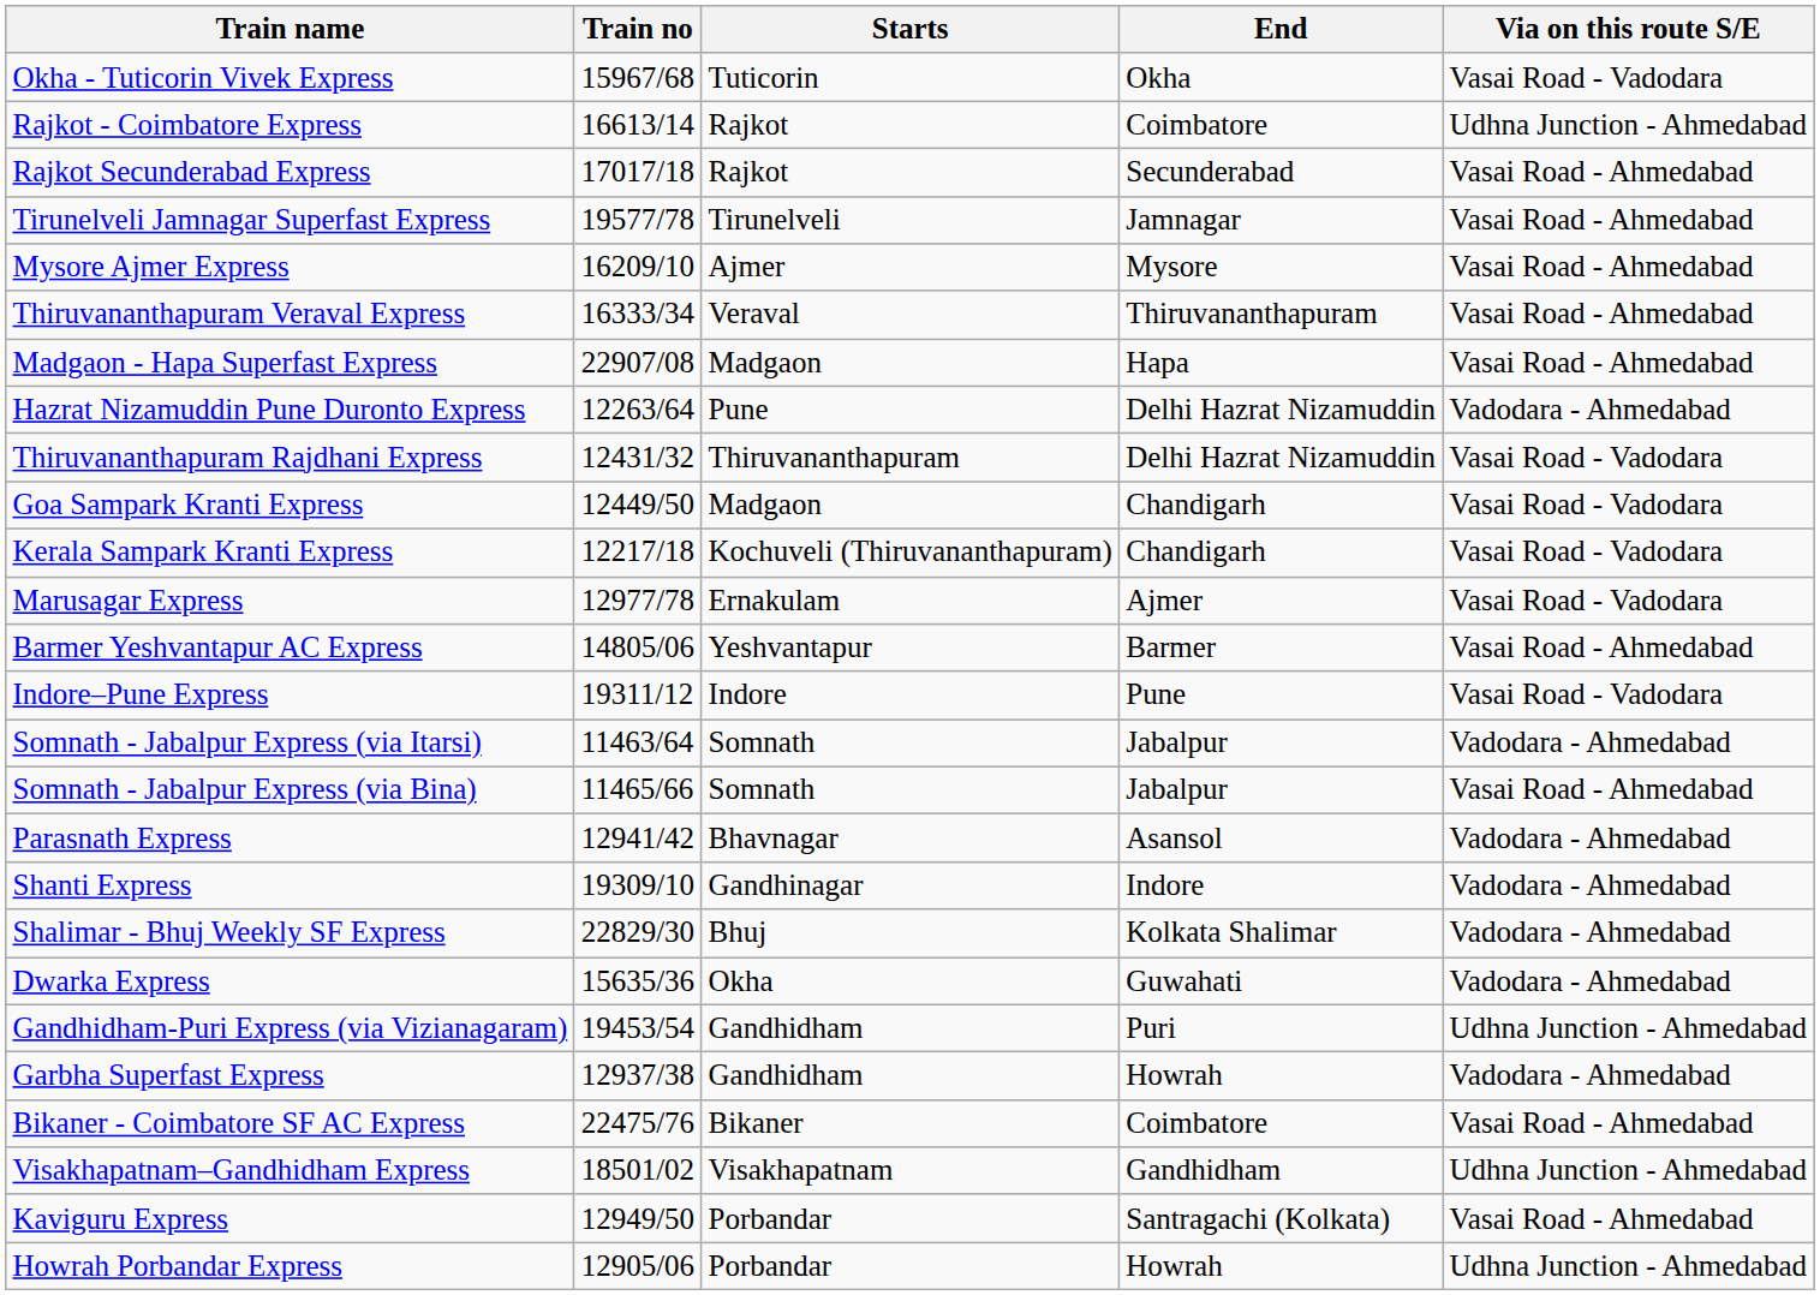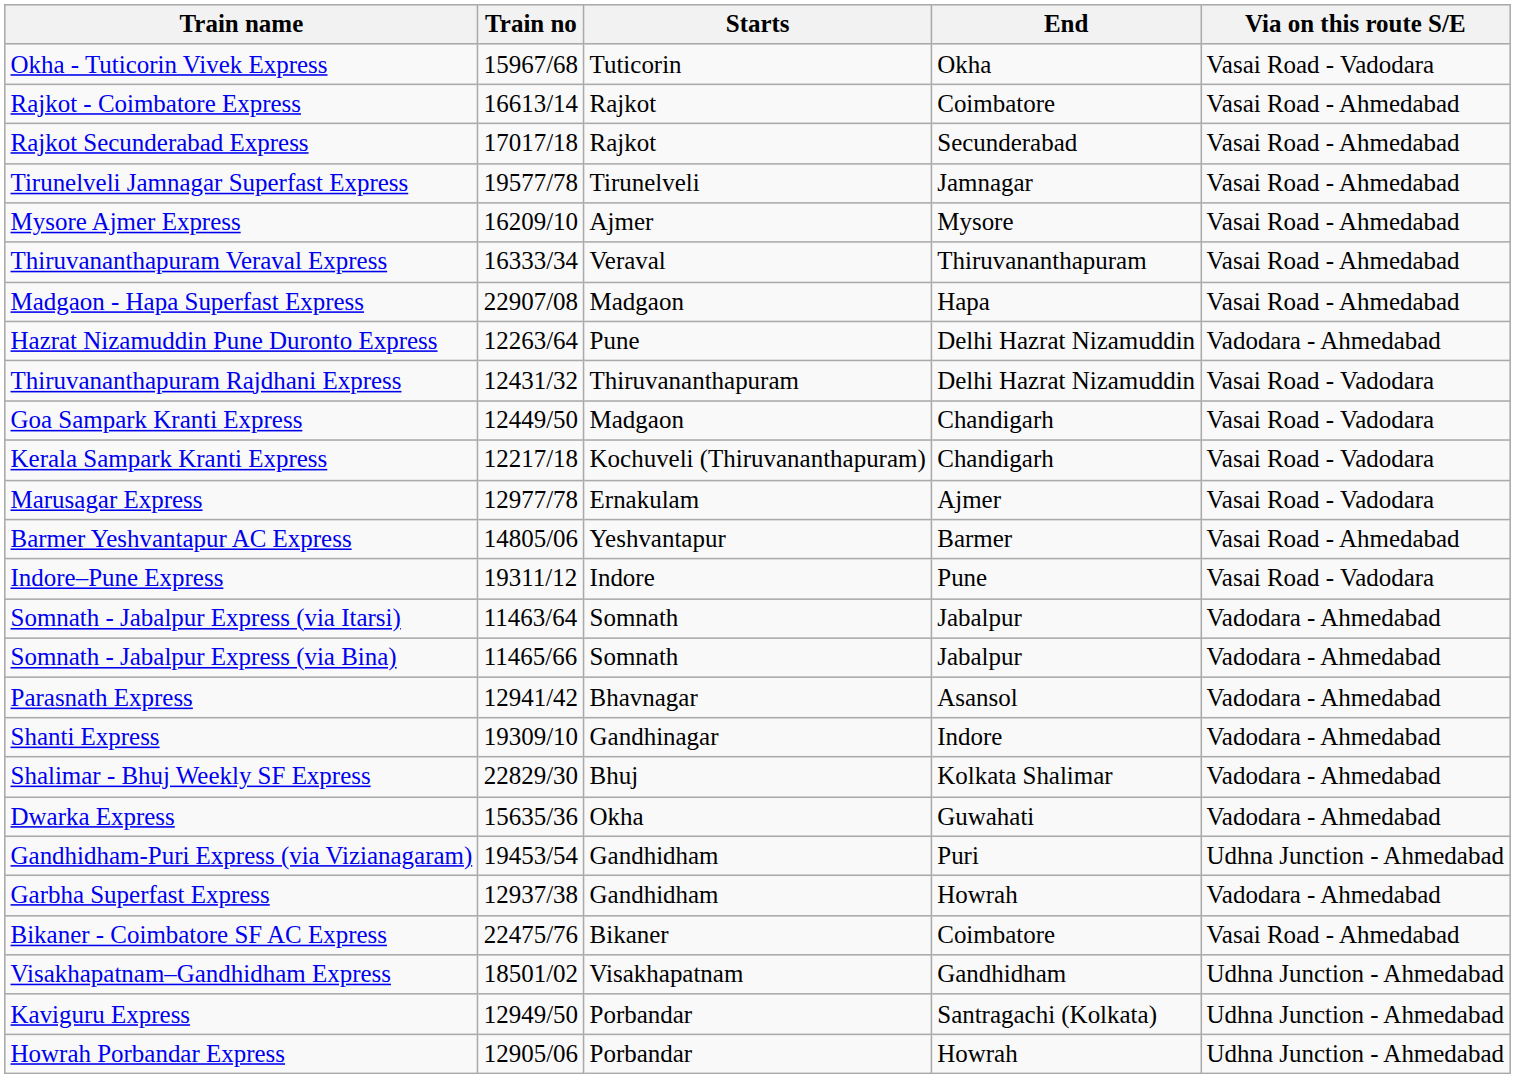 <table class="wikitable sortable">
 <tr>
 <th>Train name</th>
 <th>Train no</th>
 <th>Starts</th>
 <th>End</th>
 <th>Via on this route S/E</th>
 </tr>
 <tr>
 <td><a href='#'>Okha - Tuticorin Vivek Express</a></td>
 <td>15967/68</td>
 <td>Tuticorin</td>
 <td>Okha</td>
 <td>Vasai Road - Vadodara</td>
 </tr>
 <tr>
 <td><a href='#'>Rajkot - Coimbatore Express</a></td>
 <td>16613/14</td>
 <td>Rajkot</td>
 <td>Coimbatore</td>
-<td>Udhna Junction - Ahmedabad</td>
+<td>Vasai Road - Ahmedabad</td>
 </tr>
 <tr>
 <td><a href='#'>Rajkot Secunderabad Express</a></td>
 <td>17017/18</td>
 <td>Rajkot</td>
 <td>Secunderabad</td>
 <td>Vasai Road - Ahmedabad</td>
 </tr>
 <tr>
 <td><a href='#'>Tirunelveli Jamnagar Superfast Express</a></td>
 <td>19577/78</td>
 <td>Tirunelveli</td>
 <td>Jamnagar</td>
 <td>Vasai Road - Ahmedabad</td>
 </tr>
 <tr>
 <td><a href='#'>Mysore Ajmer Express</a></td>
 <td>16209/10</td>
 <td>Ajmer</td>
 <td>Mysore</td>
 <td>Vasai Road - Ahmedabad</td>
 </tr>
 <tr>
 <td><a href='#'>Thiruvananthapuram Veraval Express</a></td>
 <td>16333/34</td>
 <td>Veraval</td>
 <td>Thiruvananthapuram</td>
 <td>Vasai Road - Ahmedabad</td>
 </tr>
 <tr>
 <td><a href='#'>Madgaon - Hapa Superfast Express</a></td>
 <td>22907/08</td>
 <td>Madgaon</td>
 <td>Hapa</td>
 <td>Vasai Road - Ahmedabad</td>
 </tr>
 <tr>
 <td><a href='#'>Hazrat Nizamuddin Pune Duronto Express</a></td>
 <td>12263/64</td>
 <td>Pune</td>
 <td>Delhi Hazrat Nizamuddin</td>
 <td>Vadodara - Ahmedabad</td>
 </tr>
 <tr>
 <td><a href='#'>Thiruvananthapuram Rajdhani Express</a></td>
 <td>12431/32</td>
 <td>Thiruvananthapuram</td>
 <td>Delhi Hazrat Nizamuddin</td>
 <td>Vasai Road - Vadodara</td>
 </tr>
 <tr>
 <td><a href='#'>Goa Sampark Kranti Express</a></td>
 <td>12449/50</td>
 <td>Madgaon</td>
 <td>Chandigarh</td>
 <td>Vasai Road - Vadodara</td>
 </tr>
 <tr>
 <td><a href='#'>Kerala Sampark Kranti Express</a></td>
 <td>12217/18</td>
 <td>Kochuveli (Thiruvananthapuram)</td>
 <td>Chandigarh</td>
 <td>Vasai Road - Vadodara</td>
 </tr>
 <tr>
 <td><a href='#'>Marusagar Express</a></td>
 <td>12977/78</td>
 <td>Ernakulam</td>
 <td>Ajmer</td>
 <td>Vasai Road - Vadodara</td>
 </tr>
 <tr>
 <td><a href='#'>Barmer Yeshvantapur AC Express</a></td>
 <td>14805/06</td>
 <td>Yeshvantapur</td>
 <td>Barmer</td>
 <td>Vasai Road - Ahmedabad</td>
 </tr>
 <tr>
 <td><a href='#'>Indore–Pune Express</a></td>
 <td>19311/12</td>
 <td>Indore</td>
 <td>Pune</td>
 <td>Vasai Road - Vadodara</td>
 </tr>
 <tr>
 <td><a href='#'>Somnath - Jabalpur Express (via Itarsi)</a></td>
 <td>11463/64</td>
 <td>Somnath</td>
 <td>Jabalpur</td>
 <td>Vadodara - Ahmedabad</td>
 </tr>
 <tr>
 <td><a href='#'>Somnath - Jabalpur Express (via Bina)</a></td>
 <td>11465/66</td>
 <td>Somnath</td>
 <td>Jabalpur</td>
-<td>Vasai Road - Ahmedabad</td>
+<td>Vadodara - Ahmedabad</td>
 </tr>
 <tr>
 <td><a href='#'>Parasnath Express</a></td>
 <td>12941/42</td>
 <td>Bhavnagar</td>
 <td>Asansol</td>
 <td>Vadodara - Ahmedabad</td>
 </tr>
 <tr>
 <td><a href='#'>Shanti Express</a></td>
 <td>19309/10</td>
 <td>Gandhinagar</td>
 <td>Indore</td>
 <td>Vadodara - Ahmedabad</td>
 </tr>
 <tr>
 <td><a href='#'>Shalimar - Bhuj Weekly SF Express</a></td>
 <td>22829/30</td>
 <td>Bhuj</td>
 <td>Kolkata Shalimar</td>
 <td>Vadodara - Ahmedabad</td>
 </tr>
 <tr>
 <td><a href='#'>Dwarka Express</a></td>
 <td>15635/36</td>
 <td>Okha</td>
 <td>Guwahati</td>
 <td>Vadodara - Ahmedabad</td>
 </tr>
 <tr>
 <td><a href='#'>Gandhidham-Puri Express (via Vizianagaram)</a></td>
 <td>19453/54</td>
 <td>Gandhidham</td>
 <td>Puri</td>
 <td>Udhna Junction - Ahmedabad</td>
 </tr>
 <tr>
 <td><a href='#'>Garbha Superfast Express</a></td>
 <td>12937/38</td>
 <td>Gandhidham</td>
 <td>Howrah</td>
 <td>Vadodara - Ahmedabad</td>
 </tr>
 <tr>
 <td><a href='#'>Bikaner - Coimbatore SF AC Express</a></td>
 <td>22475/76</td>
 <td>Bikaner</td>
 <td>Coimbatore</td>
 <td>Vasai Road - Ahmedabad</td>
 </tr>
 <tr>
 <td><a href='#'>Visakhapatnam–Gandhidham Express</a></td>
 <td>18501/02</td>
 <td>Visakhapatnam</td>
 <td>Gandhidham</td>
 <td>Udhna Junction - Ahmedabad</td>
 </tr>
 <tr>
 <td><a href='#'>Kaviguru Express</a></td>
 <td>12949/50</td>
 <td>Porbandar</td>
 <td>Santragachi (Kolkata)</td>
-<td>Vasai Road - Ahmedabad</td>
+<td>Udhna Junction - Ahmedabad</td>
 </tr>
 <tr>
 <td><a href='#'>Howrah Porbandar Express</a></td>
 <td>12905/06</td>
 <td>Porbandar</td>
 <td>Howrah</td>
 <td>Udhna Junction - Ahmedabad</td>
 </tr>
 </table>
